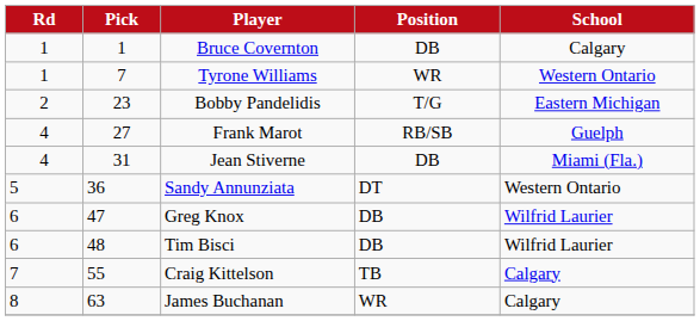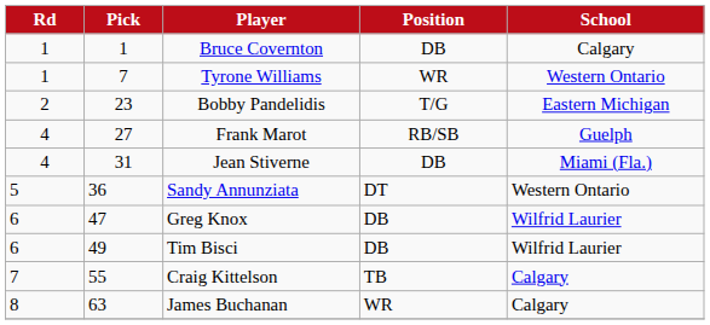 <table class="wikitable sortable">
 <tr>
 <th style="background:#bd0d18;color:#FFFFFF;"  width="8%">Rd</th>
 <th style="background:#bd0d18;color:#FFFFFF;"  width="8%">Pick</th>
 <th style="background:#bd0d18;color:#FFFFFF;"  width="20%">Player</th>
 <th style="background:#bd0d18;color:#FFFFFF;"  width="15%">Position</th>
 <th style="background:#bd0d18;color:#FFFFFF;"  width="20%">School</th>
 </tr>
 <tr align="center">
 <td align=center>1</td>
 <td>1</td>
 <td><a href='#'>Bruce Covernton</a></td>
 <td>DB</td>
 <td>Calgary</td>
 </tr>
 <tr align="center">
 <td align=center>1</td>
 <td>7</td>
 <td><a href='#'>Tyrone Williams</a></td>
 <td>WR</td>
 <td><a href='#'>Western Ontario</a></td>
 </tr>
 <tr align="center">
 <td align=center>2</td>
 <td>23</td>
 <td>Bobby Pandelidis</td>
 <td>T/G</td>
 <td><a href='#'>Eastern Michigan</a></td>
 </tr>
 <tr align="center">
 <td align=center>4</td>
 <td>27</td>
 <td>Frank Marot</td>
 <td>RB/SB</td>
 <td><a href='#'>Guelph</a></td>
 </tr>
 <tr align="center">
 <td align=center>4</td>
 <td>31</td>
 <td>Jean Stiverne</td>
 <td>DB</td>
 <td><a href='#'>Miami (Fla.)</a></td>
 </tr>
 <tr>
 <td>5</td>
 <td>36</td>
 <td><a href='#'>Sandy Annunziata</a></td>
 <td>DT</td>
 <td>Western Ontario</td>
 </tr>
 <tr>
 <td>6</td>
 <td>47</td>
 <td>Greg Knox</td>
 <td>DB</td>
 <td><a href='#'>Wilfrid Laurier</a></td>
 </tr>
 <tr>
 <td>6</td>
-<td>48</td>
+<td>49</td>
 <td>Tim Bisci</td>
 <td>DB</td>
 <td>Wilfrid Laurier</td>
 </tr>
 <tr>
 <td>7</td>
 <td>55</td>
 <td>Craig Kittelson</td>
 <td>TB</td>
 <td><a href='#'>Calgary</a></td>
 </tr>
 <tr>
 <td>8</td>
 <td>63</td>
 <td>James Buchanan</td>
 <td>WR</td>
 <td>Calgary</td>
 </tr>
 <tr>
 </tr>
 </table>
